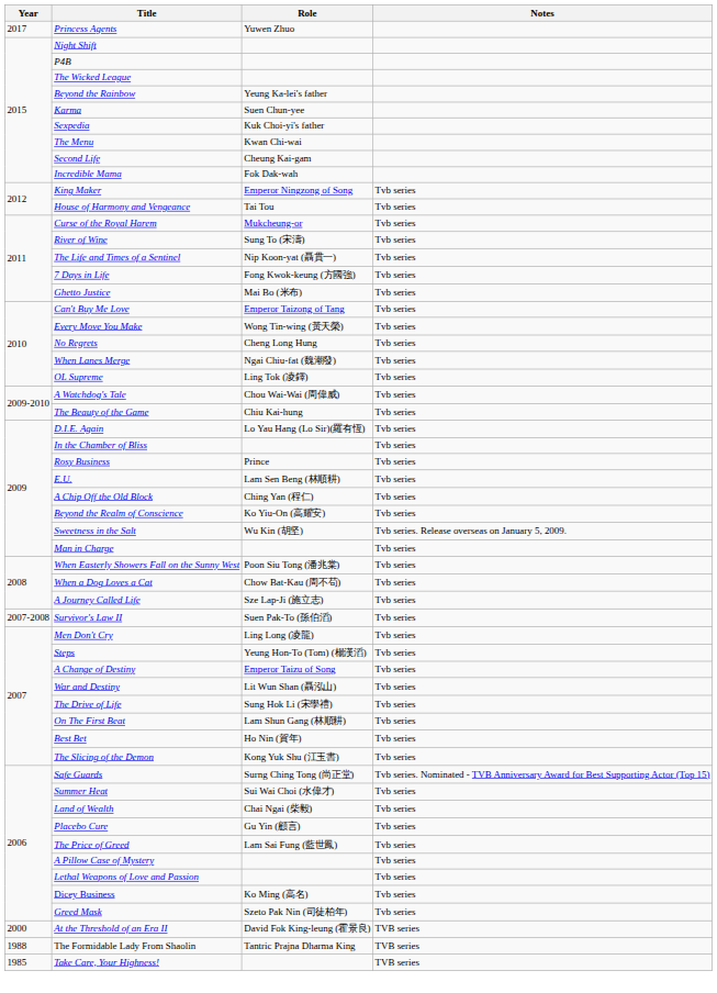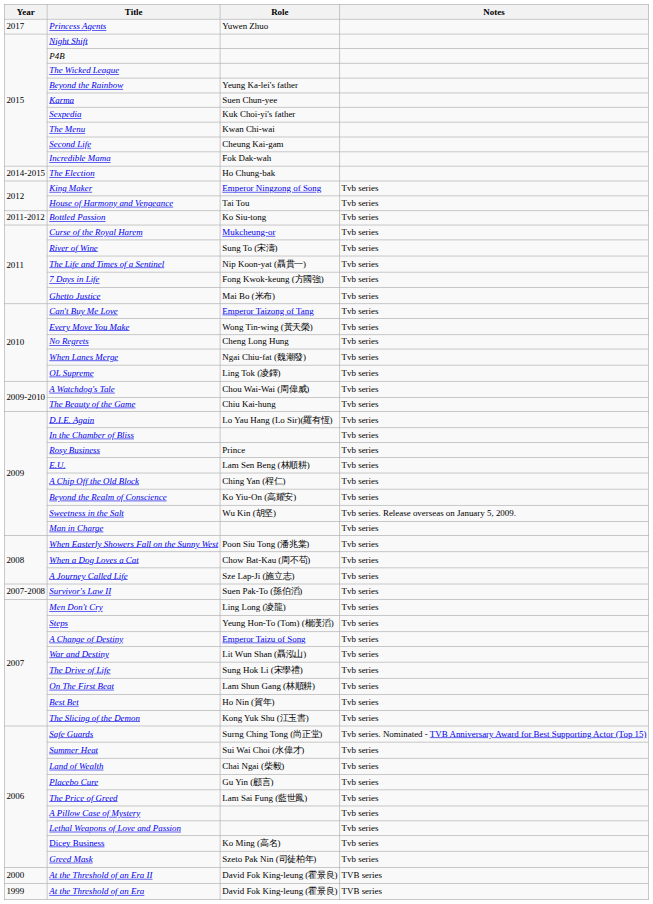 <table class="wikitable sortable" style="font-size: 90%;">
 <tr>
 <th>Year</th>
 <th>Title</th>
 <th>Role</th>
 <th>Notes</th>
 </tr>
 <tr>
 <td>2017</td>
 <td><em><a href='#'>Princess Agents</a></em></td>
 <td>Yuwen Zhuo</td>
 <td></td>
 </tr>
 <tr>
 <td rowspan=9>2015</td>
 <td><em><a href='#'>Night Shift</a></em></td>
 <td></td>
 <td></td>
 </tr>
 <tr>
 <td><em>P4B</em></td>
 <td></td>
 <td></td>
 </tr>
 <tr>
 <td><em><a href='#'>The Wicked League</a></em></td>
 <td></td>
 <td></td>
 </tr>
 <tr>
 <td><em><a href='#'>Beyond the Rainbow</a></em></td>
 <td>Yeung Ka-lei's father</td>
 <td></td>
 </tr>
 <tr>
 <td><em><a href='#'>Karma</a></em></td>
 <td>Suen Chun-yee</td>
 <td></td>
 </tr>
 <tr>
 <td><em><a href='#'>Sexpedia</a></em></td>
 <td>Kuk Choi-yi's father</td>
 <td></td>
 </tr>
 <tr>
 <td><em><a href='#'>The Menu</a></em></td>
 <td>Kwan Chi-wai</td>
 <td></td>
 </tr>
 <tr>
 <td><em><a href='#'>Second Life</a></em></td>
 <td>Cheung Kai-gam</td>
 <td></td>
 </tr>
 <tr>
 <td><em><a href='#'>Incredible Mama</a></em></td>
 <td>Fok Dak-wah</td>
 <td></td>
 </tr>
 <tr>
+<td>2014-2015</td>
+<td><em><a href='#'>The Election</a></em></td>
+<td>Ho Chung-bak</td>
+<td></td>
+</tr>
+<tr>
 <td rowspan="2">2012</td>
 <td><em><a href='#'>King Maker</a></em></td>
 <td><a href='#'>Emperor Ningzong of Song</a></td>
 <td>Tvb series</td>
 </tr>
 <tr>
 <td><em><a href='#'>House of Harmony and Vengeance</a></em></td>
 <td>Tai Tou</td>
+<td>Tvb series</td>
+</tr>
+<tr>
+<td>2011-2012</td>
+<td><em><a href='#'>Bottled Passion</a></em></td>
+<td>Ko Siu-tong</td>
 <td>Tvb series</td>
 </tr>
 <tr>
 <td rowspan="5">2011</td>
 <td><em><a href='#'>Curse of the Royal Harem</a></em></td>
 <td><a href='#'>Mukcheung-or</a></td>
 <td>Tvb series</td>
 </tr>
 <tr>
 <td><em><a href='#'>River of Wine</a></em></td>
 <td>Sung To (宋濤)</td>
 <td>Tvb series</td>
 </tr>
 <tr>
 <td><em><a href='#'>The Life and Times of a Sentinel</a></em></td>
 <td>Nip Koon-yat (聶貫一)</td>
 <td>Tvb series</td>
 </tr>
 <tr>
 <td><em><a href='#'>7 Days in Life</a></em></td>
 <td>Fong Kwok-keung (方國強)</td>
 <td>Tvb series</td>
 </tr>
 <tr>
 <td><em><a href='#'>Ghetto Justice</a></em></td>
 <td>Mai Bo (米布)</td>
 <td>Tvb series</td>
 </tr>
 <tr>
 <td rowspan="5">2010</td>
 <td><em><a href='#'>Can't Buy Me Love</a></em></td>
 <td><a href='#'>Emperor Taizong of Tang</a></td>
 <td>Tvb series</td>
 </tr>
 <tr>
 <td><em><a href='#'>Every Move You Make</a></em></td>
 <td>Wong Tin-wing (黃天榮)</td>
 <td>Tvb series</td>
 </tr>
 <tr>
 <td><em><a href='#'>No Regrets</a></em></td>
 <td>Cheng Long Hung</td>
 <td>Tvb series</td>
 </tr>
 <tr>
 <td><em><a href='#'>When Lanes Merge</a></em></td>
 <td>Ngai Chiu-fat (魏潮發)</td>
 <td>Tvb series</td>
 </tr>
 <tr>
 <td><em><a href='#'>OL Supreme</a></em></td>
 <td>Ling Tok (凌鐸)</td>
 <td>Tvb series</td>
 </tr>
 <tr>
 <td rowspan="2">2009-2010</td>
 <td><em><a href='#'>A Watchdog's Tale</a></em></td>
 <td>Chou Wai-Wai (周偉威)</td>
 <td>Tvb series</td>
 </tr>
 <tr>
 <td><em><a href='#'>The Beauty of the Game</a></em></td>
 <td>Chiu Kai-hung</td>
 <td>Tvb series</td>
 </tr>
 <tr>
 <td rowspan="8">2009</td>
 <td><em><a href='#'>D.I.E. Again</a></em></td>
 <td>Lo Yau Hang (Lo Sir)(羅有恆)</td>
 <td>Tvb series</td>
 </tr>
 <tr>
 <td><em><a href='#'>In the Chamber of Bliss</a></em></td>
 <td></td>
 <td>Tvb series</td>
 </tr>
 <tr>
 <td><em><a href='#'>Rosy Business</a></em></td>
 <td>Prince</td>
 <td>Tvb series</td>
 </tr>
 <tr>
 <td><em><a href='#'>E.U.</a></em></td>
 <td>Lam Sen Beng (林順耕)</td>
 <td>Tvb series</td>
 </tr>
 <tr>
 <td><em><a href='#'>A Chip Off the Old Block</a></em></td>
 <td>Ching Yan (程仁)</td>
 <td>Tvb series</td>
 </tr>
 <tr>
 <td><em><a href='#'>Beyond the Realm of Conscience</a></em></td>
 <td>Ko Yiu-On (高耀安)</td>
 <td>Tvb series</td>
 </tr>
 <tr>
 <td><em><a href='#'>Sweetness in the Salt</a></em></td>
 <td>Wu Kin (胡坚)</td>
 <td>Tvb series. Release overseas on January 5, 2009.</td>
 </tr>
 <tr>
 <td><em><a href='#'>Man in Charge</a></em></td>
 <td></td>
 <td>Tvb series</td>
 </tr>
 <tr>
 <td rowspan="3">2008</td>
 <td><em><a href='#'>When Easterly Showers Fall on the Sunny West</a></em></td>
 <td>Poon Siu Tong (潘兆棠)</td>
 <td>Tvb series</td>
 </tr>
 <tr>
 <td><em><a href='#'>When a Dog Loves a Cat</a></em></td>
 <td>Chow Bat-Kau (周不苟)</td>
 <td>Tvb series</td>
 </tr>
 <tr>
 <td><em><a href='#'>A Journey Called Life</a></em></td>
 <td>Sze Lap-Ji (施立志)</td>
 <td>Tvb series</td>
 </tr>
 <tr>
 <td>2007-2008</td>
 <td><em><a href='#'>Survivor's Law II</a></em></td>
 <td>Suen Pak-To (孫伯滔)</td>
 <td>Tvb series</td>
 </tr>
 <tr>
 <td rowspan="8">2007</td>
 <td><em><a href='#'>Men Don't Cry</a></em></td>
 <td>Ling Long (凌龍)</td>
 <td>Tvb series</td>
 </tr>
 <tr>
 <td><em><a href='#'>Steps</a></em></td>
 <td>Yeung Hon-To (Tom) (楊漢滔)</td>
 <td>Tvb series</td>
 </tr>
 <tr>
 <td><em><a href='#'>A Change of Destiny</a></em></td>
 <td><a href='#'>Emperor Taizu of Song</a></td>
 <td>Tvb series</td>
 </tr>
 <tr>
 <td><em><a href='#'>War and Destiny</a></em></td>
 <td>Lit Wun Shan (聶泓山)</td>
 <td>Tvb series</td>
 </tr>
 <tr>
 <td><em><a href='#'>The Drive of Life</a></em></td>
 <td>Sung Hok Li (宋學禮)</td>
 <td>Tvb series</td>
 </tr>
 <tr>
 <td><em><a href='#'>On The First Beat</a></em></td>
 <td>Lam Shun Gang (林順耕)</td>
 <td>Tvb series</td>
 </tr>
 <tr>
 <td><em><a href='#'>Best Bet</a></em></td>
 <td>Ho Nin (賀年)</td>
 <td>Tvb series</td>
 </tr>
 <tr>
 <td><em><a href='#'>The Slicing of the Demon</a></em></td>
 <td>Kong Yuk Shu (江玉書)</td>
 <td>Tvb series</td>
 </tr>
 <tr>
 <td rowspan="9">2006</td>
 <td><em><a href='#'>Safe Guards</a></em></td>
 <td>Surng Ching Tong (尚正堂)</td>
 <td>Tvb series. Nominated - <a href='#'>TVB Anniversary Award for Best Supporting Actor (Top 15)</a></td>
 </tr>
 <tr>
 <td><em><a href='#'>Summer Heat</a></em></td>
 <td>Sui Wai Choi (水偉才)</td>
 <td>Tvb series</td>
 </tr>
 <tr>
 <td><em><a href='#'>Land of Wealth</a></em></td>
 <td>Chai Ngai (柴毅)</td>
 <td>Tvb series</td>
 </tr>
 <tr>
 <td><em><a href='#'>Placebo Cure</a></em></td>
 <td>Gu Yin (顧言)</td>
 <td>Tvb series</td>
 </tr>
 <tr>
 <td><em><a href='#'>The Price of Greed</a></em></td>
 <td>Lam Sai Fung (藍世鳳)</td>
 <td>Tvb series</td>
 </tr>
 <tr>
 <td><em><a href='#'>A Pillow Case of Mystery</a></em></td>
 <td></td>
 <td>Tvb series</td>
 </tr>
 <tr>
 <td><em><a href='#'>Lethal Weapons of Love and Passion</a></em></td>
 <td></td>
 <td>Tvb series</td>
 </tr>
 <tr>
 <td><a href='#'>Dicey Business</a></td>
 <td>Ko Ming  (高名)</td>
 <td>Tvb series</td>
 </tr>
 <tr>
 <td><em><a href='#'>Greed Mask</a></em></td>
 <td>Szeto Pak Nin (司徒柏年)</td>
 <td>Tvb series</td>
 </tr>
 <tr>
 <td>2000</td>
 <td><em><a href='#'>At the Threshold of an Era II</a></em></td>
 <td>David Fok King-leung (霍景良)</td>
 <td>TVB series</td>
 </tr>
 <tr>
-<td>1988</td>
-<td>The Formidable Lady From Shaolin</td>
-<td>Tantric Prajna Dharma King</td>
-<td>TVB series</td>
-</tr>
-<tr>
-<td>1985</td>
-<td><em><a href='#'>Take Care, Your Highness!</a></em></td>
-<td></td>
+<td>1999</td>
+<td><em><a href='#'>At the Threshold of an Era</a></em></td>
+<td>David Fok King-leung (霍景良)</td>
 <td>TVB series</td>
 </tr>
 </table>
